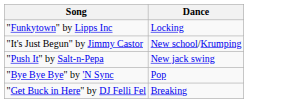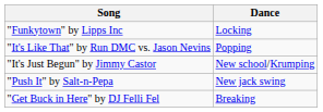 <table class="wikitable" style="white-space:nowrap;" fixed;">
 <tr>
 <th>Song</th>
 <th>Dance</th>
 </tr>
 <tr>
 <td>"<a href='#'>Funkytown</a>" by <a href='#'>Lipps Inc</a></td>
 <td><a href='#'>Locking</a></td>
 </tr>
 <tr>
+<td>"<a href='#'>It's Like That</a>" by <a href='#'>Run DMC</a> vs. <a href='#'>Jason Nevins</a></td>
+<td><a href='#'>Popping</a></td>
+</tr>
+<tr>
 <td>"It's Just Begun" by <a href='#'>Jimmy Castor</a></td>
 <td><a href='#'>New school</a>/<a href='#'>Krumping</a></td>
 </tr>
 <tr>
 <td>"<a href='#'>Push It</a>" by <a href='#'>Salt-n-Pepa</a></td>
 <td><a href='#'>New jack swing</a></td>
 </tr>
 <tr>
-<td>"<a href='#'>Bye Bye Bye</a>" by <a href='#'>'N Sync</a></td>
-<td><a href='#'>Pop</a></td>
-</tr>
-<tr>
 <td>"<a href='#'>Get Buck in Here</a>" by <a href='#'>DJ Felli Fel</a></td>
 <td><a href='#'>Breaking</a></td>
 </tr>
 </table>
